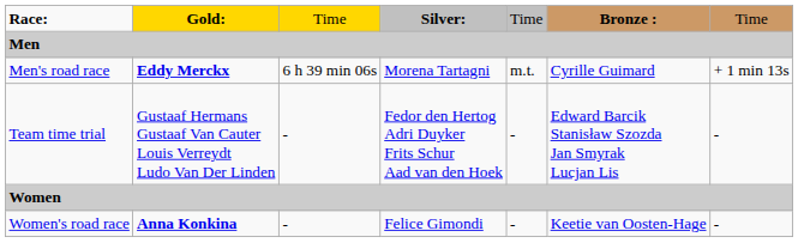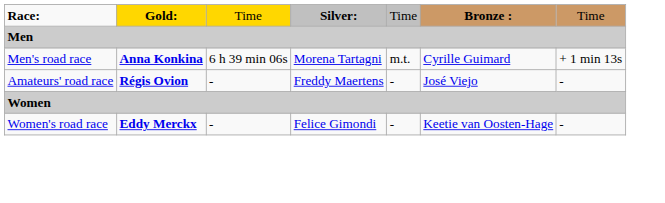 <table class="wikitable" style="text-align: left; font-size: 95%; border: gray solid 1px; border-collapse: collapse;">
 <tr>
 <td><strong>Race:</strong></td>
 <td style="text-align:center;background-color:gold;"><strong>Gold:</strong></td>
 <td style="text-align:center;background-color:gold;">Time</td>
 <td style="text-align:center;background-color:silver;"><strong>Silver:</strong></td>
 <td style="text-align:center;background-color:silver;">Time</td>
 <td style="text-align:center;background-color:#CC9966;"><strong>Bronze :</strong></td>
 <td style="text-align:center;background-color:#CC9966;">Time</td>
 </tr>
 <tr bgcolor="#cccccc">
 <td colspan=7><strong>Men</strong></td>
 </tr>
 <tr>
 <td><a href='#'>Men's road race</a><br></td>
-<td><strong><a href='#'>Eddy Merckx</a></strong><br><small></small></td>
+<td><strong><a href='#'>Anna Konkina</a></strong><br><small></small></td>
 <td>6 h 39 min 06s</td>
 <td><a href='#'>Morena Tartagni</a><br><small></small></td>
 <td>m.t.</td>
 <td><a href='#'>Cyrille Guimard</a><br><small></small></td>
 <td>+ 1 min 13s</td>
 </tr>
 <tr>
-<td><a href='#'>Team time trial</a></td>
-<td><strong> </strong> <br> <a href='#'>Gustaaf Hermans</a><br> <a href='#'>Gustaaf Van Cauter</a><br> <a href='#'>Louis Verreydt</a><br> <a href='#'>Ludo Van Der Linden</a></td>
+<td><a href='#'>Amateurs' road race</a></td>
+<td><strong><a href='#'>Régis Ovion</a></strong><br><small></small></td>
 <td>-</td>
-<td> <br> <a href='#'>Fedor den Hertog</a><br> <a href='#'>Adri Duyker</a><br> <a href='#'>Frits Schur</a><br> <a href='#'>Aad van den Hoek</a></td>
+<td><a href='#'>Freddy Maertens</a><br><small></small></td>
 <td>-</td>
-<td> <br> <a href='#'>Edward Barcik</a><br> <a href='#'>Stanisław Szozda</a><br> <a href='#'>Jan Smyrak</a><br> <a href='#'>Lucjan Lis</a></td>
+<td><a href='#'>José Viejo</a><br><small></small></td>
 <td>-</td>
 </tr>
 <tr bgcolor="#cccccc">
 <td colspan=7><strong>Women</strong></td>
 </tr>
 <tr>
 <td><a href='#'>Women's road race</a></td>
-<td><strong><a href='#'>Anna Konkina</a></strong><br><small></small></td>
+<td><strong><a href='#'>Eddy Merckx</a></strong><br><small></small></td>
 <td>-</td>
 <td><a href='#'>Felice Gimondi</a><br><small></small></td>
 <td>-</td>
 <td><a href='#'>Keetie van Oosten-Hage</a><br><small></small></td>
 <td>-</td>
 </tr>
 </table>
